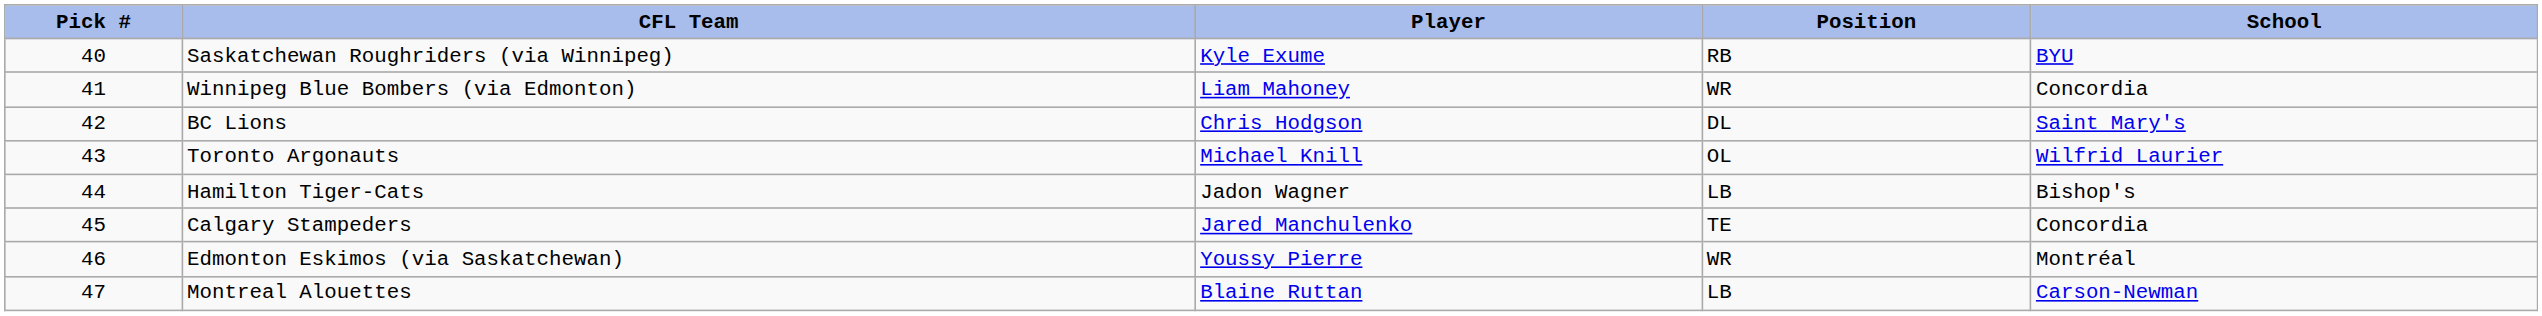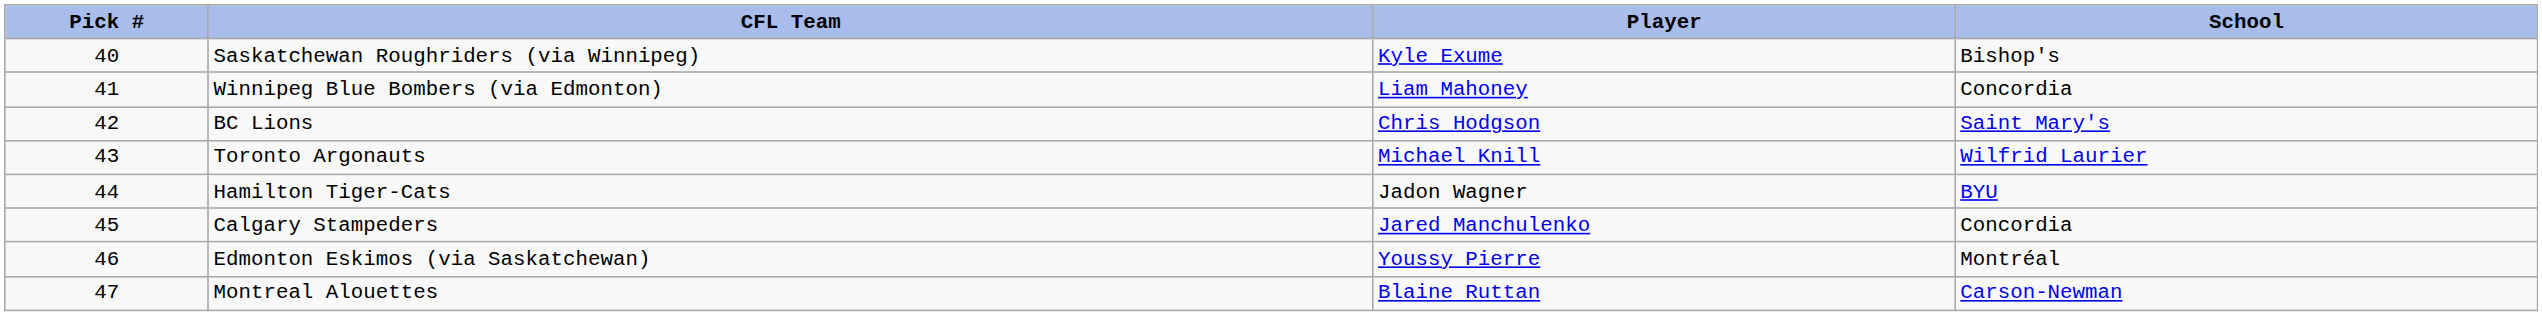 <table class="wikitable" style="width: 100%">
 <tr>
 <th style="background:#A8BDEC;" width=7%>Pick #</th>
 <th width=40% style="background:#A8BDEC;">CFL Team</th>
 <th width=20% style="background:#A8BDEC;">Player</th>
-<th width=13% style="background:#A8BDEC;">Position</th>
 <th width=20% style="background:#A8BDEC;">School</th>
 </tr>
 <tr>
 <td align=center>40</td>
 <td>Saskatchewan Roughriders (via Winnipeg)</td>
 <td><a href='#'>Kyle Exume</a></td>
-<td>RB</td>
-<td><a href='#'>BYU</a></td>
+<td>Bishop's</td>
 </tr>
 <tr>
 <td align=center>41</td>
 <td>Winnipeg Blue Bombers (via Edmonton)</td>
 <td><a href='#'>Liam Mahoney</a></td>
-<td>WR</td>
 <td>Concordia</td>
 </tr>
 <tr>
 <td align=center>42</td>
 <td>BC Lions</td>
 <td><a href='#'>Chris Hodgson</a></td>
-<td>DL</td>
 <td><a href='#'>Saint Mary's</a></td>
 </tr>
 <tr>
 <td align=center>43</td>
 <td>Toronto Argonauts</td>
 <td><a href='#'>Michael Knill</a></td>
-<td>OL</td>
 <td><a href='#'>Wilfrid Laurier</a></td>
 </tr>
 <tr>
 <td align=center>44</td>
 <td>Hamilton Tiger-Cats</td>
 <td>Jadon Wagner</td>
-<td>LB</td>
-<td>Bishop's</td>
+<td><a href='#'>BYU</a></td>
 </tr>
 <tr>
 <td align=center>45</td>
 <td>Calgary Stampeders</td>
 <td><a href='#'>Jared Manchulenko</a></td>
-<td>TE</td>
 <td>Concordia</td>
 </tr>
 <tr>
 <td align=center>46</td>
 <td>Edmonton Eskimos (via Saskatchewan)</td>
 <td><a href='#'>Youssy Pierre</a></td>
-<td>WR</td>
 <td>Montréal</td>
 </tr>
 <tr>
 <td align=center>47</td>
 <td>Montreal Alouettes</td>
 <td><a href='#'>Blaine Ruttan</a></td>
-<td>LB</td>
 <td><a href='#'>Carson-Newman</a></td>
 </tr>
 </table>
